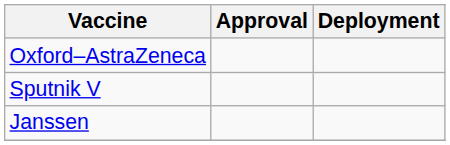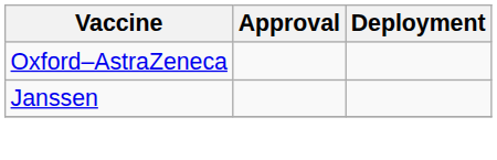 <table class="wikitable">
 <tr>
 <th>Vaccine</th>
 <th>Approval</th>
 <th>Deployment</th>
 </tr>
 <tr>
 <td><a href='#'>Oxford–AstraZeneca</a></td>
 <td></td>
 <td></td>
 </tr>
 <tr>
-<td><a href='#'>Sputnik V</a></td>
-<td></td>
-<td></td>
-</tr>
-<tr>
 <td><a href='#'>Janssen</a></td>
 <td></td>
 <td></td>
 </tr>
 <tr>
 </tr>
 </table>
